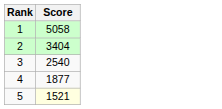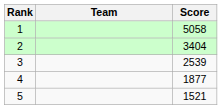 <table class=wikitable style="text-align:center">
 <tr>
 <th width=40>Rank</th>
+<th width=200>Team</th>
 <th width=60>Score</th>
 </tr>
 <tr bgcolor="ccffcc">
 <td>1</td>
+<td align=left></td>
 <td>5058</td>
 </tr>
 <tr bgcolor="ccffcc">
 <td>2</td>
+<td align=left></td>
 <td>3404</td>
 </tr>
 <tr>
 <td>3</td>
-<td>2540</td>
+<td align=left></td>
+<td>2539</td>
 </tr>
 <tr>
 <td>4</td>
+<td align=left></td>
 <td>1877</td>
 </tr>
 <tr>
 <td>5</td>
-<td style="background: lightyellow;">1521</td>
+<td align=left></td>
+<td>1521</td>
 </tr>
 </table>
